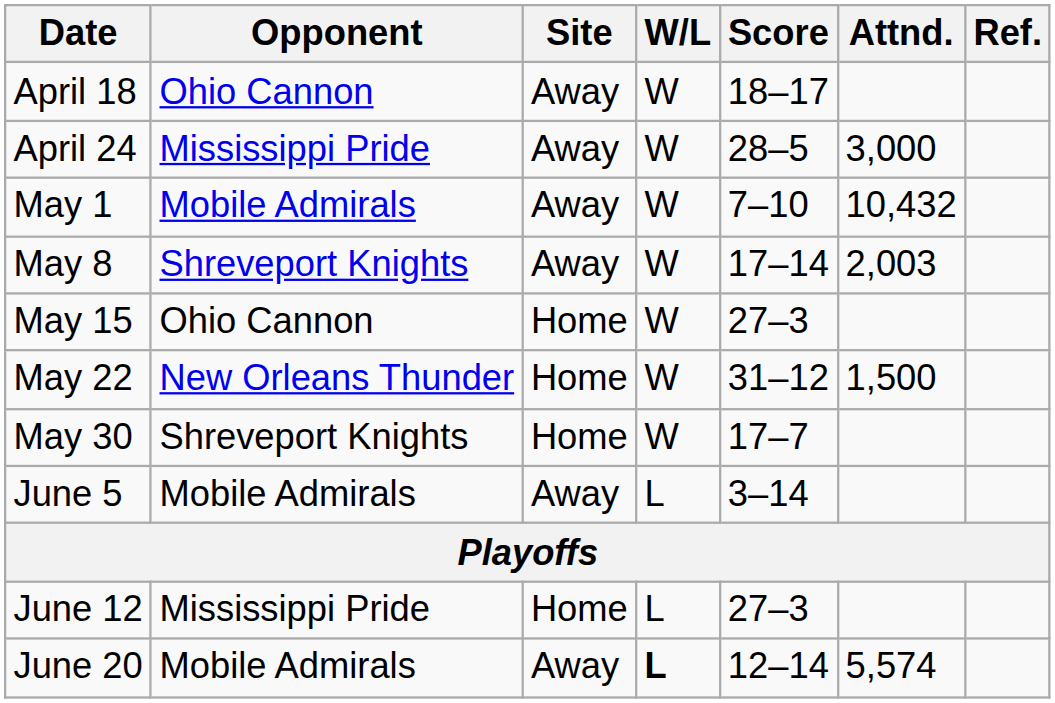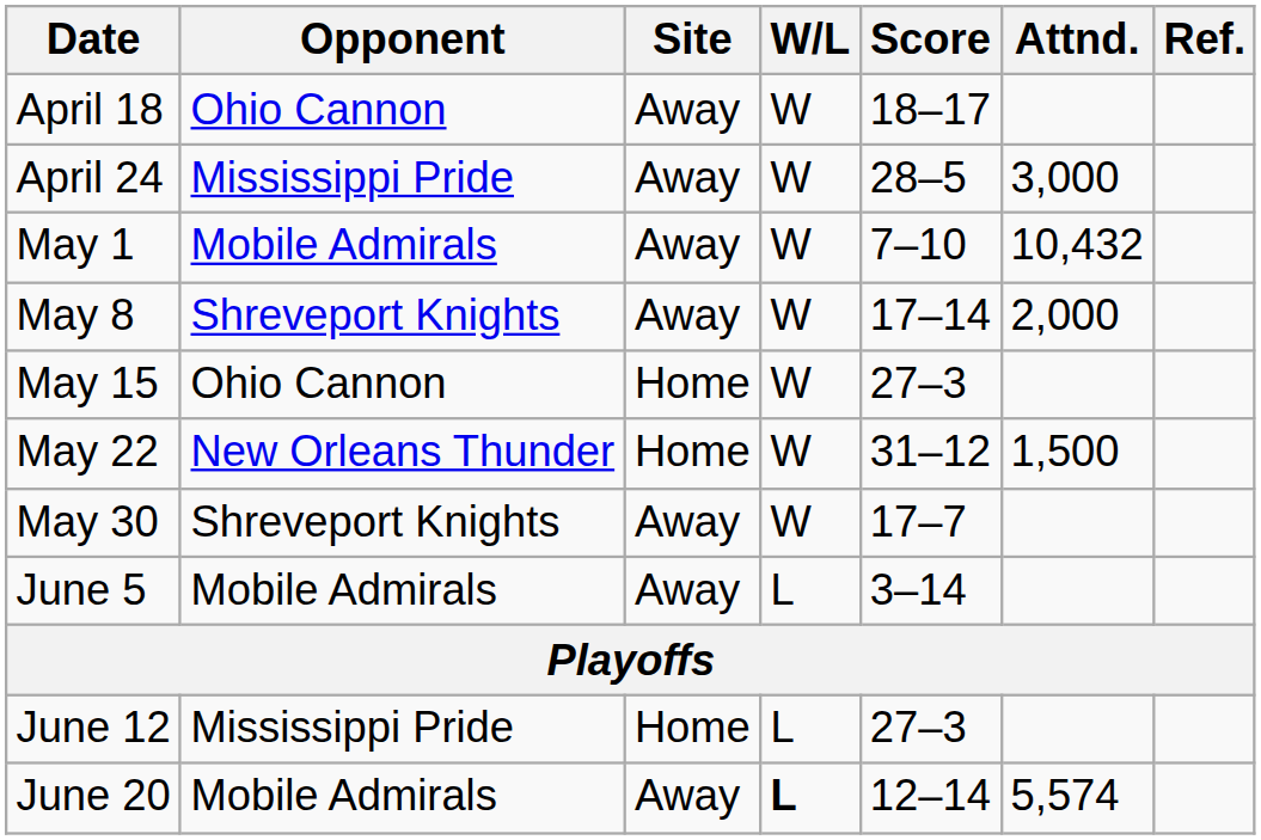 <table class="wikitable">
 <tr>
 <th>Date</th>
 <th>Opponent</th>
 <th>Site</th>
 <th>W/L</th>
 <th>Score</th>
 <th>Attnd.</th>
 <th>Ref.</th>
 </tr>
 <tr>
 <td>April 18</td>
 <td><a href='#'>Ohio Cannon</a></td>
 <td>Away</td>
 <td>W</td>
 <td>18–17</td>
 <td></td>
 <td></td>
 </tr>
 <tr>
 <td>April 24</td>
 <td><a href='#'>Mississippi Pride</a></td>
 <td>Away</td>
 <td>W</td>
 <td>28–5</td>
 <td>3,000</td>
 <td></td>
 </tr>
 <tr>
 <td>May 1</td>
 <td><a href='#'>Mobile Admirals</a></td>
 <td>Away</td>
 <td>W</td>
 <td>7–10</td>
 <td>10,432</td>
 <td></td>
 </tr>
 <tr>
 <td>May 8</td>
 <td><a href='#'>Shreveport Knights</a></td>
 <td>Away</td>
 <td>W</td>
 <td>17–14</td>
-<td>2,003</td>
+<td>2,000</td>
 <td></td>
 </tr>
 <tr>
 <td>May 15</td>
 <td>Ohio Cannon</td>
 <td>Home</td>
 <td>W</td>
 <td>27–3</td>
 <td></td>
 <td></td>
 </tr>
 <tr>
 <td>May 22</td>
 <td><a href='#'>New Orleans Thunder</a></td>
 <td>Home</td>
 <td>W</td>
 <td>31–12</td>
 <td>1,500</td>
 <td></td>
 </tr>
 <tr>
 <td>May 30</td>
 <td>Shreveport Knights</td>
-<td>Home</td>
+<td>Away</td>
 <td>W</td>
 <td>17–7</td>
 <td></td>
 <td></td>
 </tr>
 <tr>
 <td>June 5</td>
 <td>Mobile Admirals</td>
 <td>Away</td>
 <td>L</td>
 <td>3–14</td>
 <td></td>
 <td></td>
 </tr>
 <tr>
 <th colspan=7><em>Playoffs</em></th>
 </tr>
 <tr>
 <td>June 12</td>
 <td>Mississippi Pride</td>
 <td>Home</td>
 <td>L</td>
 <td>27–3</td>
 <td></td>
 <td></td>
 </tr>
 <tr>
 <td>June 20</td>
 <td>Mobile Admirals</td>
 <td>Away</td>
 <td><strong>L</strong></td>
 <td>12–14</td>
 <td>5,574</td>
 <td></td>
 </tr>
 </table>
